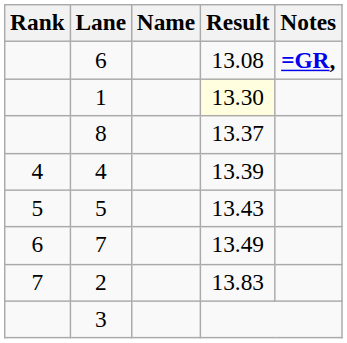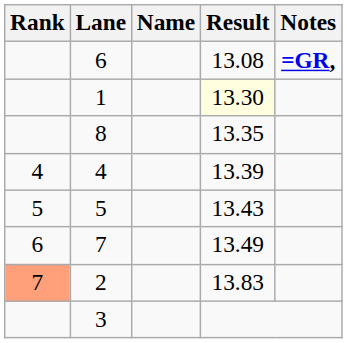 <table class="wikitable sortable" style="text-align:center">
 <tr>
 <th>Rank</th>
 <th>Lane</th>
 <th>Name</th>
 <th>Result</th>
 <th>Notes</th>
 </tr>
 <tr>
 <td></td>
 <td>6</td>
 <td align="left"></td>
 <td>13.08</td>
 <td><strong><a href='#'>=GR</a>,</strong> </td>
 </tr>
 <tr>
 <td></td>
 <td>1</td>
 <td align="left"></td>
 <td style="background: lightyellow;">13.30</td>
 <td></td>
 </tr>
 <tr>
 <td></td>
 <td>8</td>
 <td align="left"></td>
-<td>13.37</td>
+<td>13.35</td>
 <td></td>
 </tr>
 <tr>
 <td>4</td>
 <td>4</td>
 <td align="left"></td>
 <td>13.39</td>
 <td></td>
 </tr>
 <tr>
 <td>5</td>
 <td>5</td>
 <td align="left"></td>
 <td>13.43</td>
 <td></td>
 </tr>
 <tr>
 <td>6</td>
 <td>7</td>
 <td align="left"></td>
 <td>13.49</td>
 <td></td>
 </tr>
 <tr>
-<td>7</td>
+<td style="background: lightsalmon;">7</td>
 <td>2</td>
 <td align="left"></td>
 <td>13.83</td>
 <td></td>
 </tr>
 <tr>
 <td></td>
 <td>3</td>
 <td align="left"></td>
 <td colspan=2></td>
 </tr>
 </table>
